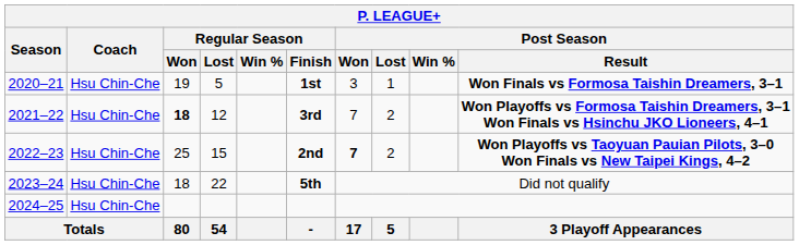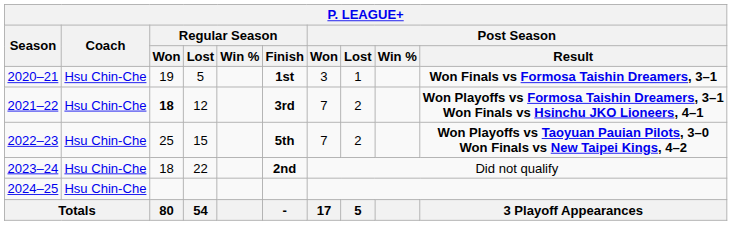 <table class="wikitable" style="font-size: 95%; text-align:center;">
 <tr>
 <th colspan="10"><a href='#'>P. LEAGUE+</a></th>
 </tr>
 <tr>
 <th rowspan="2">Season</th>
 <th rowspan="2">Coach</th>
 <th colspan="4">Regular Season</th>
 <th colspan="4">Post Season</th>
 </tr>
 <tr>
 <th>Won</th>
 <th>Lost</th>
 <th>Win %</th>
 <th>Finish</th>
 <th>Won</th>
 <th>Lost</th>
 <th>Win %</th>
 <th>Result</th>
 </tr>
 <tr>
 <td><a href='#'>2020–21</a></td>
 <td><a href='#'>Hsu Chin-Che</a></td>
 <td>19</td>
 <td>5</td>
 <td></td>
 <td><strong>1st</strong></td>
 <td>3</td>
 <td>1</td>
 <td></td>
 <td><strong>Won Finals vs <a href='#'>Formosa Taishin Dreamers</a>, 3–1</strong></td>
 </tr>
 <tr>
 <td><a href='#'>2021–22</a></td>
 <td><a href='#'>Hsu Chin-Che</a></td>
 <td><strong>18</strong></td>
 <td>12</td>
 <td></td>
 <td><strong>3rd</strong></td>
 <td>7</td>
 <td>2</td>
 <td></td>
 <td><strong>Won Playoffs vs <a href='#'>Formosa Taishin Dreamers</a>, 3–1<br>Won Finals vs <a href='#'>Hsinchu JKO Lioneers</a>, 4–1</strong></td>
 </tr>
 <tr>
 <td><a href='#'>2022–23</a></td>
 <td><a href='#'>Hsu Chin-Che</a></td>
 <td>25</td>
 <td>15</td>
 <td></td>
-<td><strong>2nd</strong></td>
-<td><strong>7</strong></td>
+<td><strong>5th</strong></td>
+<td>7</td>
 <td>2</td>
 <td></td>
 <td><strong>Won Playoffs vs <a href='#'>Taoyuan Pauian Pilots</a>, 3–0<br>Won Finals vs <a href='#'>New Taipei Kings</a>, 4–2</strong></td>
 </tr>
 <tr>
 <td><a href='#'>2023–24</a></td>
 <td><a href='#'>Hsu Chin-Che</a></td>
 <td>18</td>
 <td>22</td>
 <td></td>
-<td><strong>5th</strong></td>
+<td><strong>2nd</strong></td>
 <td colspan=4>Did not qualify</td>
 </tr>
 <tr>
 <td><a href='#'>2024–25</a></td>
 <td><a href='#'>Hsu Chin-Che</a></td>
 <td></td>
 <td></td>
 <td></td>
 <td></td>
 </tr>
 <tr>
 <th colspan="2">Totals</th>
 <th>80</th>
 <th>54</th>
 <th></th>
 <th>-</th>
 <th>17</th>
 <th>5</th>
 <th></th>
 <th>3 Playoff Appearances</th>
 </tr>
 </table>
